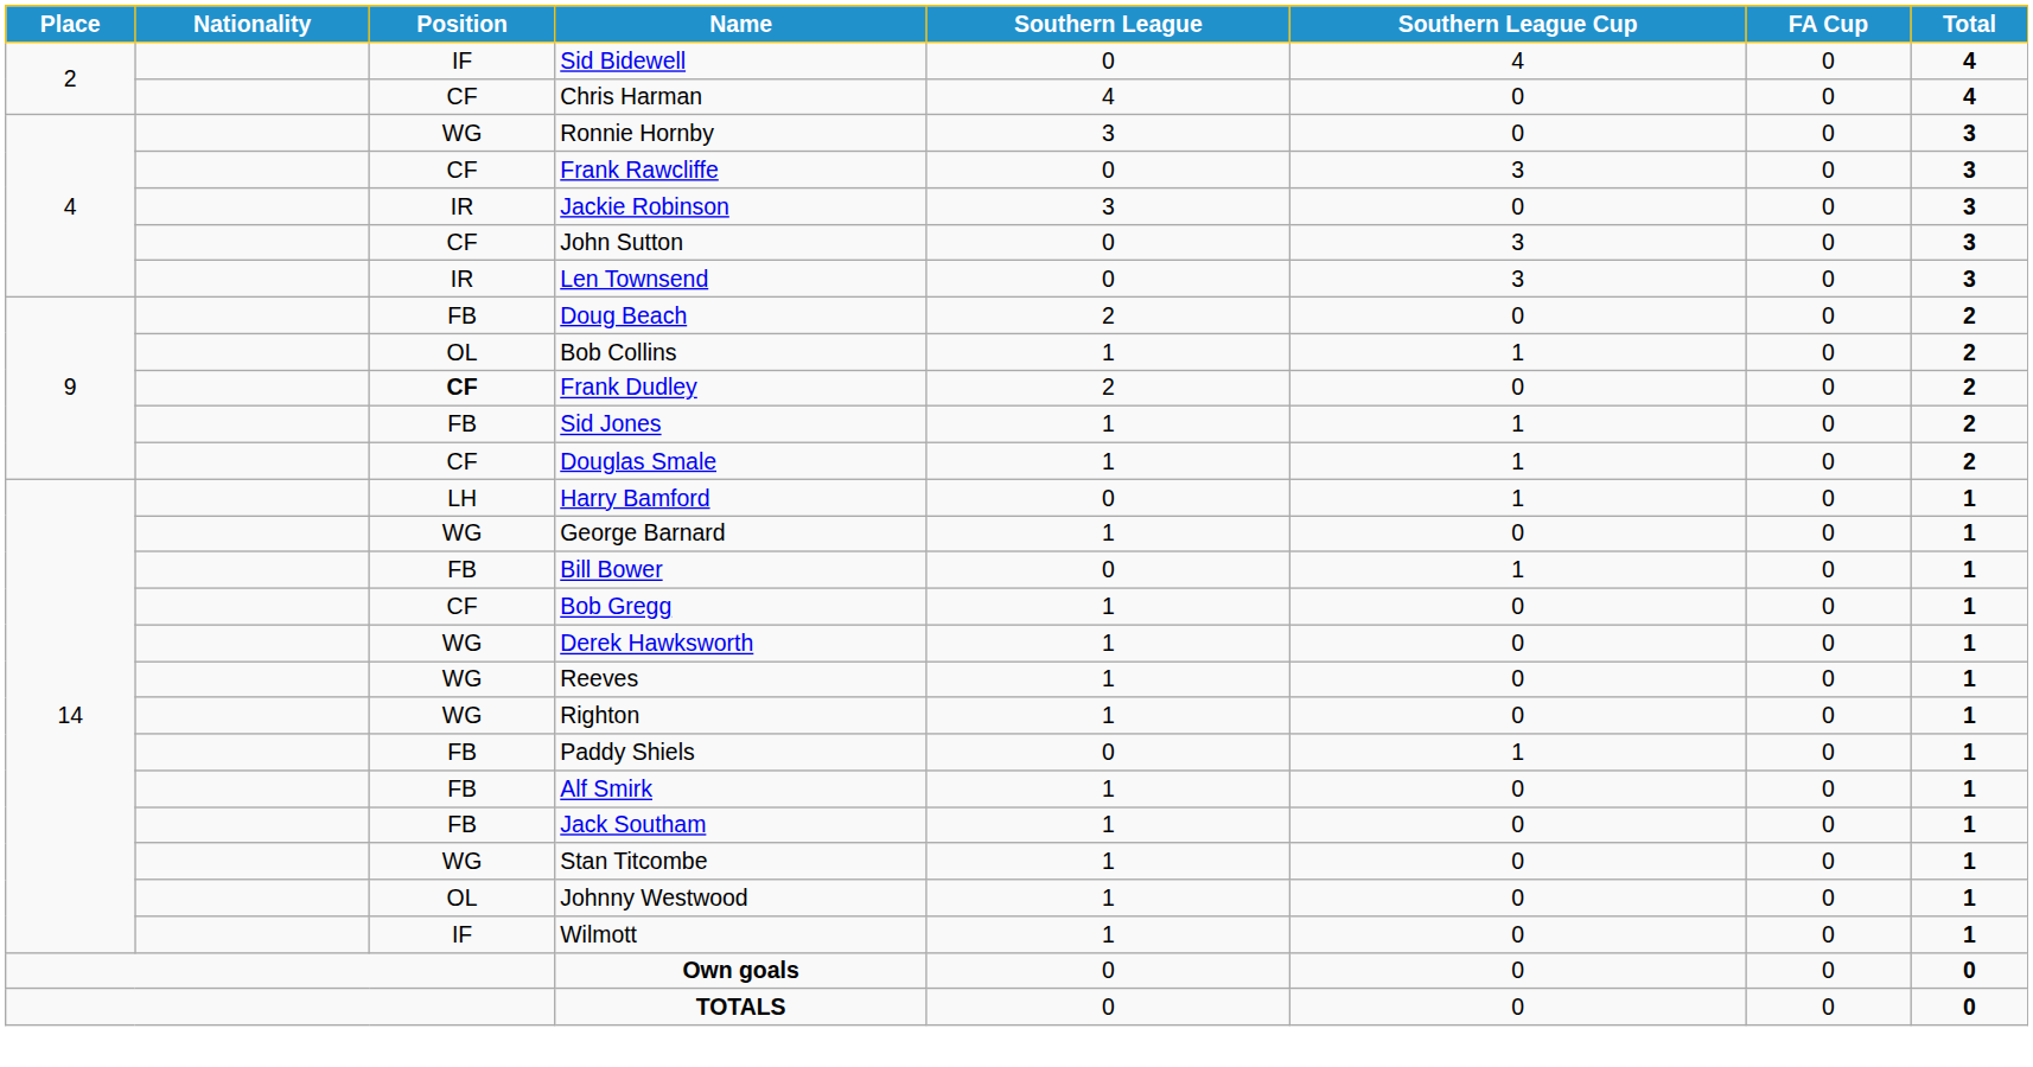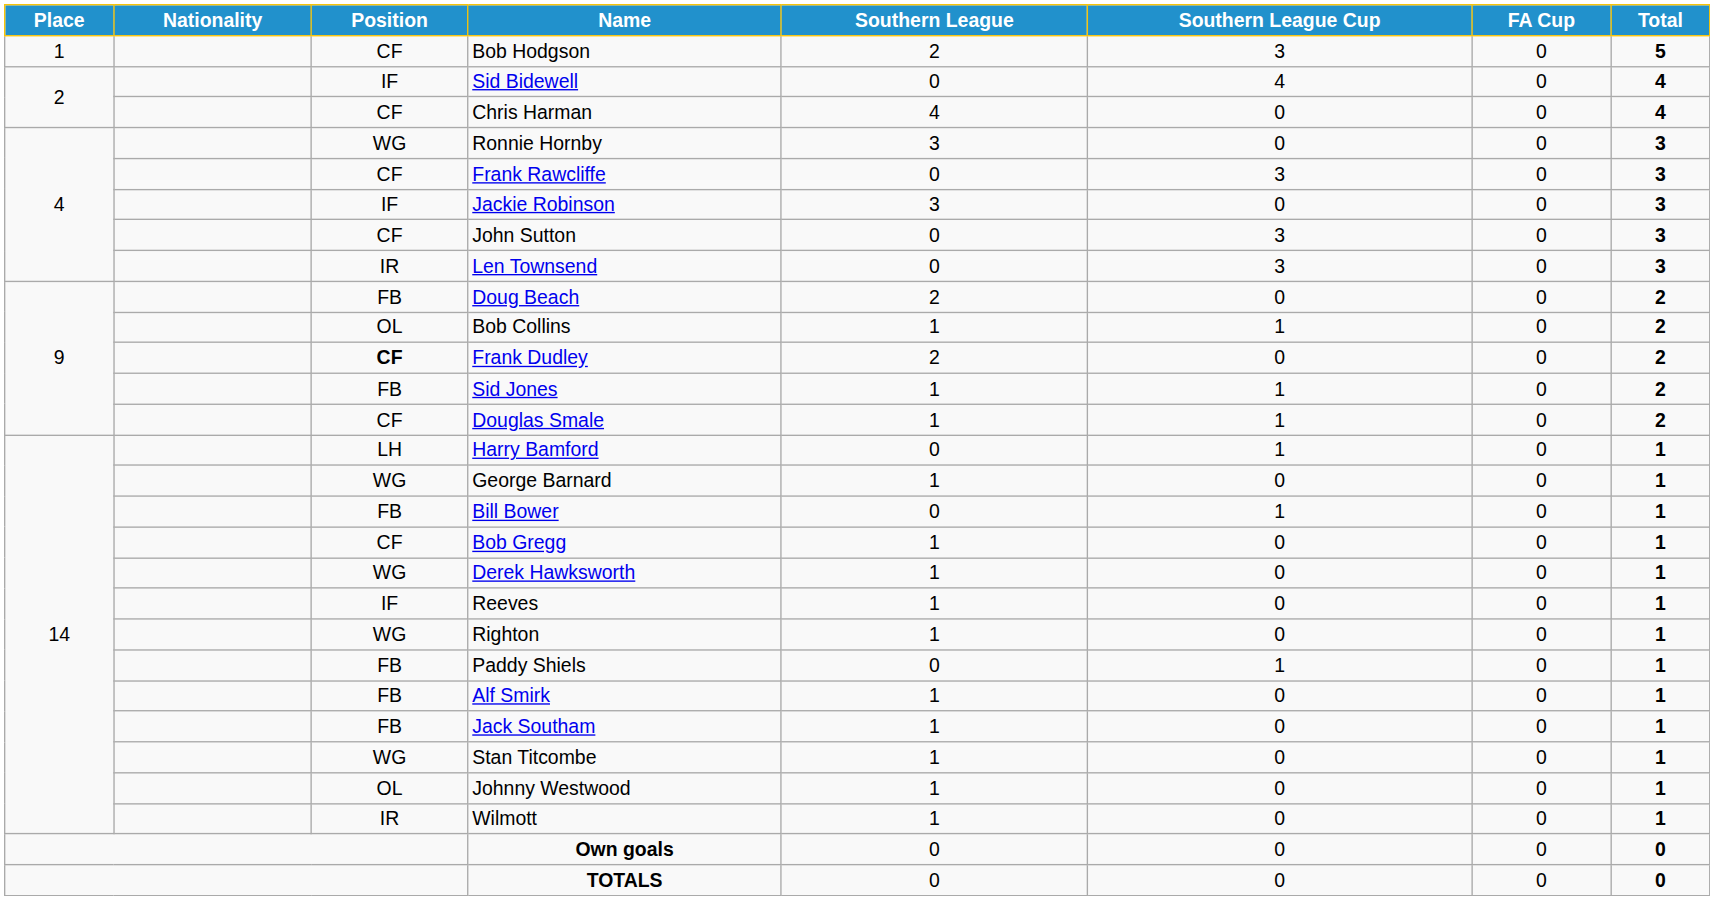 <table class="wikitable" style="text-align:center; font-size:90%; width:100%;">
 <tr>
 <th style="background:#2191CC; color:white; border:1px solid #F7C408; text-align:center;">Place</th>
 <th style="background:#2191CC; color:white; border:1px solid #F7C408; text-align:center;">Nationality</th>
 <th style="background:#2191CC; color:white; border:1px solid #F7C408; text-align:center;">Position</th>
 <th style="background:#2191CC; color:white; border:1px solid #F7C408; text-align:center;">Name</th>
 <th style="background:#2191CC; color:white; border:1px solid #F7C408; text-align:center;">Southern League</th>
 <th style="background:#2191CC; color:white; border:1px solid #F7C408; text-align:center;">Southern League Cup</th>
 <th style="background:#2191CC; color:white; border:1px solid #F7C408; text-align:center;">FA Cup</th>
 <th style="background:#2191CC; color:white; border:1px solid #F7C408; text-align:center;">Total</th>
+</tr>
+<tr>
+<td>1</td>
+<td></td>
+<td>CF</td>
+<td align="left">Bob Hodgson</td>
+<td>2</td>
+<td>3</td>
+<td>0</td>
+<td><strong>5</strong></td>
 </tr>
 <tr>
 <td rowspan="2">2</td>
 <td></td>
 <td>IF</td>
 <td align="left"><a href='#'>Sid Bidewell</a></td>
 <td>0</td>
 <td>4</td>
 <td>0</td>
 <td><strong>4</strong></td>
 </tr>
 <tr>
 <td></td>
 <td>CF</td>
 <td align="left">Chris Harman</td>
 <td>4</td>
 <td>0</td>
 <td>0</td>
 <td><strong>4</strong></td>
 </tr>
 <tr>
 <td rowspan="5">4</td>
 <td></td>
 <td>WG</td>
 <td align="left">Ronnie Hornby</td>
 <td>3</td>
 <td>0</td>
 <td>0</td>
 <td><strong>3</strong></td>
 </tr>
 <tr>
 <td></td>
 <td>CF</td>
 <td align="left"><a href='#'>Frank Rawcliffe</a></td>
 <td>0</td>
 <td>3</td>
 <td>0</td>
 <td><strong>3</strong></td>
 </tr>
 <tr>
 <td></td>
-<td>IR</td>
+<td>IF</td>
 <td align="left"><a href='#'>Jackie Robinson</a></td>
 <td>3</td>
 <td>0</td>
 <td>0</td>
 <td><strong>3</strong></td>
 </tr>
 <tr>
 <td></td>
 <td>CF</td>
 <td align="left">John Sutton</td>
 <td>0</td>
 <td>3</td>
 <td>0</td>
 <td><strong>3</strong></td>
 </tr>
 <tr>
 <td></td>
 <td>IR</td>
 <td align="left"><a href='#'>Len Townsend</a></td>
 <td>0</td>
 <td>3</td>
 <td>0</td>
 <td><strong>3</strong></td>
 </tr>
 <tr>
 <td rowspan="5">9</td>
 <td></td>
 <td>FB</td>
 <td align="left"><a href='#'>Doug Beach</a></td>
 <td>2</td>
 <td>0</td>
 <td>0</td>
 <td><strong>2</strong></td>
 </tr>
 <tr>
 <td></td>
 <td>OL</td>
 <td align="left">Bob Collins</td>
 <td>1</td>
 <td>1</td>
 <td>0</td>
 <td><strong>2</strong></td>
 </tr>
 <tr>
 <td></td>
 <td><strong>CF</strong></td>
 <td align="left"><a href='#'>Frank Dudley</a></td>
 <td>2</td>
 <td>0</td>
 <td>0</td>
 <td><strong>2</strong></td>
 </tr>
 <tr>
 <td></td>
 <td>FB</td>
 <td align="left"><a href='#'>Sid Jones</a></td>
 <td>1</td>
 <td>1</td>
 <td>0</td>
 <td><strong>2</strong></td>
 </tr>
 <tr>
 <td></td>
 <td>CF</td>
 <td align="left"><a href='#'>Douglas Smale</a></td>
 <td>1</td>
 <td>1</td>
 <td>0</td>
 <td><strong>2</strong></td>
 </tr>
 <tr>
 <td rowspan="13">14</td>
 <td></td>
 <td>LH</td>
 <td align="left"><a href='#'>Harry Bamford</a></td>
 <td>0</td>
 <td>1</td>
 <td>0</td>
 <td><strong>1</strong></td>
 </tr>
 <tr>
 <td></td>
 <td>WG</td>
 <td align="left">George Barnard</td>
 <td>1</td>
 <td>0</td>
 <td>0</td>
 <td><strong>1</strong></td>
 </tr>
 <tr>
 <td></td>
 <td>FB</td>
 <td align="left"><a href='#'>Bill Bower</a></td>
 <td>0</td>
 <td>1</td>
 <td>0</td>
 <td><strong>1</strong></td>
 </tr>
 <tr>
 <td></td>
 <td>CF</td>
 <td align="left"><a href='#'>Bob Gregg</a></td>
 <td>1</td>
 <td>0</td>
 <td>0</td>
 <td><strong>1</strong></td>
 </tr>
 <tr>
 <td></td>
 <td>WG</td>
 <td align="left"><a href='#'>Derek Hawksworth</a></td>
 <td>1</td>
 <td>0</td>
 <td>0</td>
 <td><strong>1</strong></td>
 </tr>
 <tr>
 <td></td>
-<td>WG</td>
+<td>IF</td>
 <td align="left">Reeves</td>
 <td>1</td>
 <td>0</td>
 <td>0</td>
 <td><strong>1</strong></td>
 </tr>
 <tr>
 <td></td>
 <td>WG</td>
 <td align="left">Righton</td>
 <td>1</td>
 <td>0</td>
 <td>0</td>
 <td><strong>1</strong></td>
 </tr>
 <tr>
 <td></td>
 <td>FB</td>
 <td align="left">Paddy Shiels</td>
 <td>0</td>
 <td>1</td>
 <td>0</td>
 <td><strong>1</strong></td>
 </tr>
 <tr>
 <td></td>
 <td>FB</td>
 <td align="left"><a href='#'>Alf Smirk</a></td>
 <td>1</td>
 <td>0</td>
 <td>0</td>
 <td><strong>1</strong></td>
 </tr>
 <tr>
 <td></td>
 <td>FB</td>
 <td align="left"><a href='#'>Jack Southam</a></td>
 <td>1</td>
 <td>0</td>
 <td>0</td>
 <td><strong>1</strong></td>
 </tr>
 <tr>
 <td></td>
 <td>WG</td>
 <td align="left">Stan Titcombe</td>
 <td>1</td>
 <td>0</td>
 <td>0</td>
 <td><strong>1</strong></td>
 </tr>
 <tr>
 <td></td>
 <td>OL</td>
 <td align="left">Johnny Westwood</td>
 <td>1</td>
 <td>0</td>
 <td>0</td>
 <td><strong>1</strong></td>
 </tr>
 <tr>
 <td></td>
-<td>IF</td>
+<td>IR</td>
 <td align="left">Wilmott</td>
 <td>1</td>
 <td>0</td>
 <td>0</td>
 <td><strong>1</strong></td>
 </tr>
 <tr>
 <td colspan="3"></td>
 <td><strong>Own goals</strong></td>
 <td>0</td>
 <td>0</td>
 <td>0</td>
 <td><strong>0</strong></td>
 </tr>
 <tr>
 <td colspan="3"></td>
 <td><strong>TOTALS</strong></td>
 <td>0</td>
 <td>0</td>
 <td>0</td>
 <td><strong>0</strong></td>
 </tr>
 </table>
